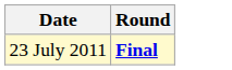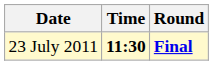 <table class="wikitable">
 <tr>
 <th>Date</th>
+<th>Time</th>
 <th>Round</th>
 </tr>
 <tr style=background:lemonchiffon>
 <td>23 July 2011</td>
+<td><strong>11:30</strong></td>
 <td><strong><a href='#'>Final</a></strong></td>
 </tr>
 </table>
